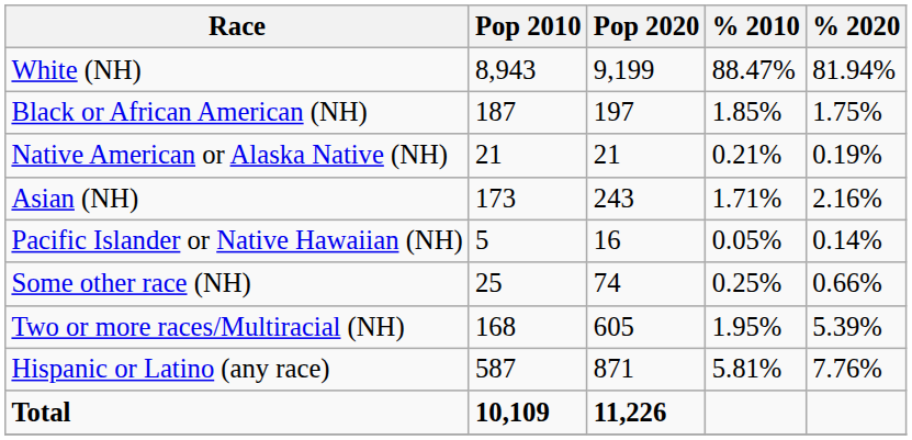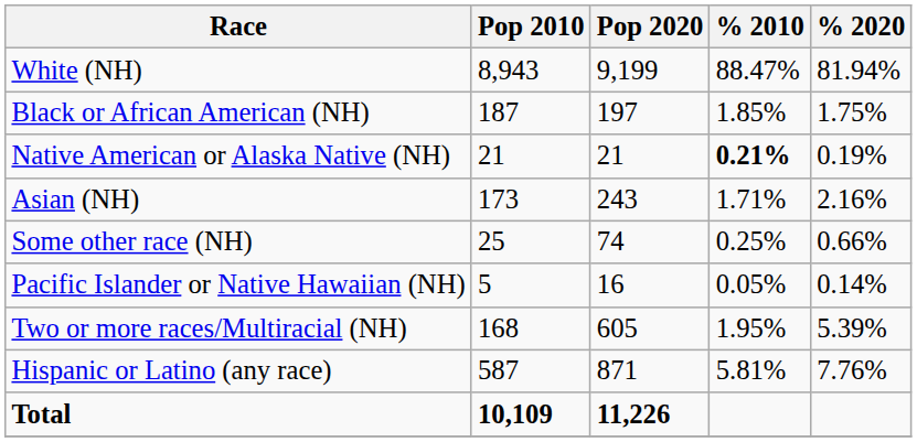 <table class="wikitable">
 <tr>
 <th>Race</th>
 <th>Pop 2010</th>
 <th>Pop 2020</th>
 <th>% 2010</th>
 <th>% 2020</th>
 </tr>
 <tr>
 <td><a href='#'>White</a> (NH)</td>
 <td>8,943</td>
 <td>9,199</td>
 <td>88.47%</td>
 <td>81.94%</td>
 </tr>
 <tr>
 <td><a href='#'>Black or African American</a> (NH)</td>
 <td>187</td>
 <td>197</td>
 <td>1.85%</td>
 <td>1.75%</td>
 </tr>
 <tr>
 <td><a href='#'>Native American</a> or <a href='#'>Alaska Native</a> (NH)</td>
 <td>21</td>
 <td>21</td>
-<td>0.21%</td>
+<td><strong>0.21%</strong></td>
 <td>0.19%</td>
 </tr>
 <tr>
 <td><a href='#'>Asian</a> (NH)</td>
 <td>173</td>
 <td>243</td>
 <td>1.71%</td>
 <td>2.16%</td>
 </tr>
 <tr>
+<td><a href='#'>Some other race</a> (NH)</td>
+<td>25</td>
+<td>74</td>
+<td>0.25%</td>
+<td>0.66%</td>
+</tr>
+<tr>
 <td><a href='#'>Pacific Islander</a> or <a href='#'>Native Hawaiian</a> (NH)</td>
 <td>5</td>
 <td>16</td>
 <td>0.05%</td>
 <td>0.14%</td>
-</tr>
-<tr>
-<td><a href='#'>Some other race</a> (NH)</td>
-<td>25</td>
-<td>74</td>
-<td>0.25%</td>
-<td>0.66%</td>
 </tr>
 <tr>
 <td><a href='#'>Two or more races/Multiracial</a> (NH)</td>
 <td>168</td>
 <td>605</td>
 <td>1.95%</td>
 <td>5.39%</td>
 </tr>
 <tr>
 <td><a href='#'>Hispanic or Latino</a> (any race)</td>
 <td>587</td>
 <td>871</td>
 <td>5.81%</td>
 <td>7.76%</td>
 </tr>
 <tr>
 <td><strong>Total</strong></td>
 <td><strong>10,109</strong></td>
 <td><strong>11,226</strong></td>
 <td></td>
 <td></td>
 </tr>
 <tr>
 </tr>
 </table>
